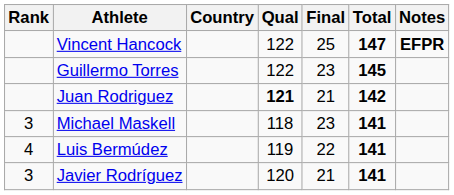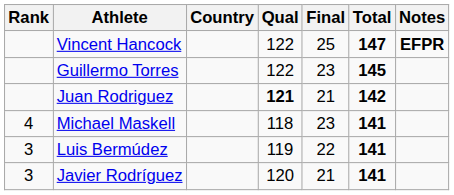 <table class="wikitable sortable" style="text-align:center">
 <tr>
 <th>Rank</th>
 <th>Athlete</th>
 <th>Country</th>
 <th>Qual</th>
 <th>Final</th>
 <th>Total</th>
 <th class="unsortable">Notes</th>
 </tr>
 <tr>
 <td></td>
 <td align="left"><a href='#'>Vincent Hancock</a></td>
 <td align="left"></td>
 <td>122</td>
 <td>25</td>
 <td><strong>147</strong></td>
 <td><strong>EFPR</strong></td>
 </tr>
 <tr>
 <td></td>
 <td align="left"><a href='#'>Guillermo Torres</a></td>
 <td align="left"></td>
 <td>122</td>
 <td>23</td>
 <td><strong>145</strong></td>
 <td></td>
 </tr>
 <tr>
 <td></td>
 <td align="left"><a href='#'>Juan Rodriguez</a></td>
 <td align="left"></td>
 <td><strong>121</strong></td>
 <td>21</td>
 <td><strong>142</strong></td>
 <td></td>
 </tr>
 <tr>
-<td>3</td>
+<td>4</td>
 <td align="left"><a href='#'>Michael Maskell</a></td>
 <td align="left"></td>
 <td>118</td>
 <td>23</td>
 <td><strong>141</strong></td>
 <td></td>
 </tr>
 <tr>
-<td>4</td>
+<td>3</td>
 <td align="left"><a href='#'>Luis Bermúdez</a></td>
 <td align="left"></td>
 <td>119</td>
 <td>22</td>
 <td><strong>141</strong></td>
 <td></td>
 </tr>
 <tr>
 <td>3</td>
 <td align="left"><a href='#'>Javier Rodríguez</a></td>
 <td align="left"></td>
 <td>120</td>
 <td>21</td>
 <td><strong>141</strong></td>
 <td></td>
 </tr>
 </table>
